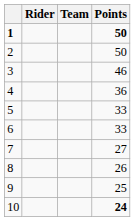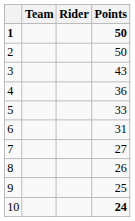 <table class="wikitable">
 <tr>
 <th></th>
+<th>Team</th>
 <th>Rider</th>
-<th>Team</th>
 <th>Points</th>
 </tr>
 <tr>
 <td><strong>1</strong></td>
+<td><strong></strong></td>
 <td><strong></strong> </td>
-<td><strong></strong></td>
 <td align=right><strong>50</strong></td>
 </tr>
 <tr>
 <td>2</td>
 <td></td>
 <td></td>
 <td align=right>50</td>
 </tr>
 <tr>
 <td>3</td>
 <td></td>
 <td></td>
-<td align=right>46</td>
+<td align=right>43</td>
 </tr>
 <tr>
 <td>4</td>
+<td></td>
 <td> </td>
-<td></td>
 <td align=right>36</td>
 </tr>
 <tr>
 <td>5</td>
 <td></td>
 <td></td>
 <td align=right>33</td>
 </tr>
 <tr>
 <td>6</td>
 <td></td>
 <td></td>
-<td align=right>33</td>
+<td align=right>31</td>
 </tr>
 <tr>
 <td>7</td>
 <td></td>
 <td></td>
 <td align=right>27</td>
 </tr>
 <tr>
 <td>8</td>
 <td></td>
 <td></td>
 <td align=right>26</td>
 </tr>
 <tr>
 <td>9</td>
 <td></td>
 <td></td>
 <td align=right>25</td>
 </tr>
 <tr>
 <td>10</td>
 <td></td>
 <td></td>
 <td align=right><strong>24</strong></td>
 </tr>
 </table>
